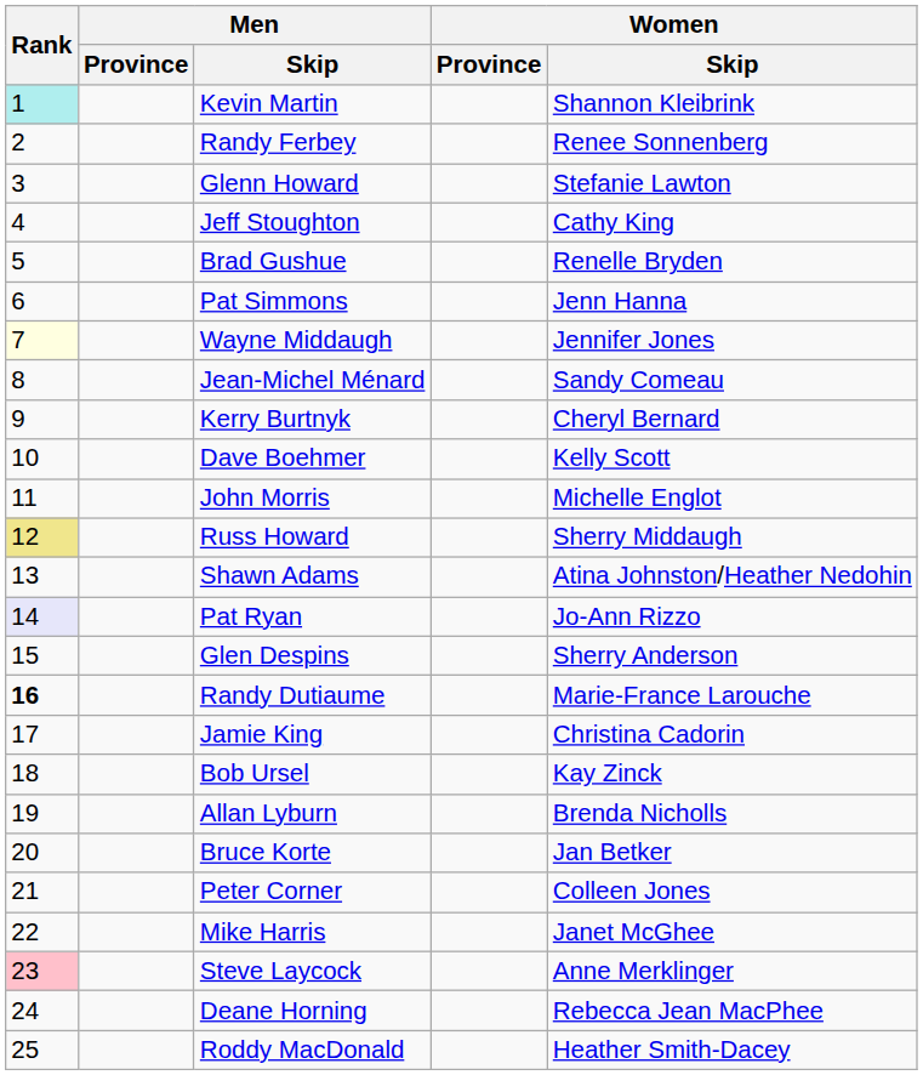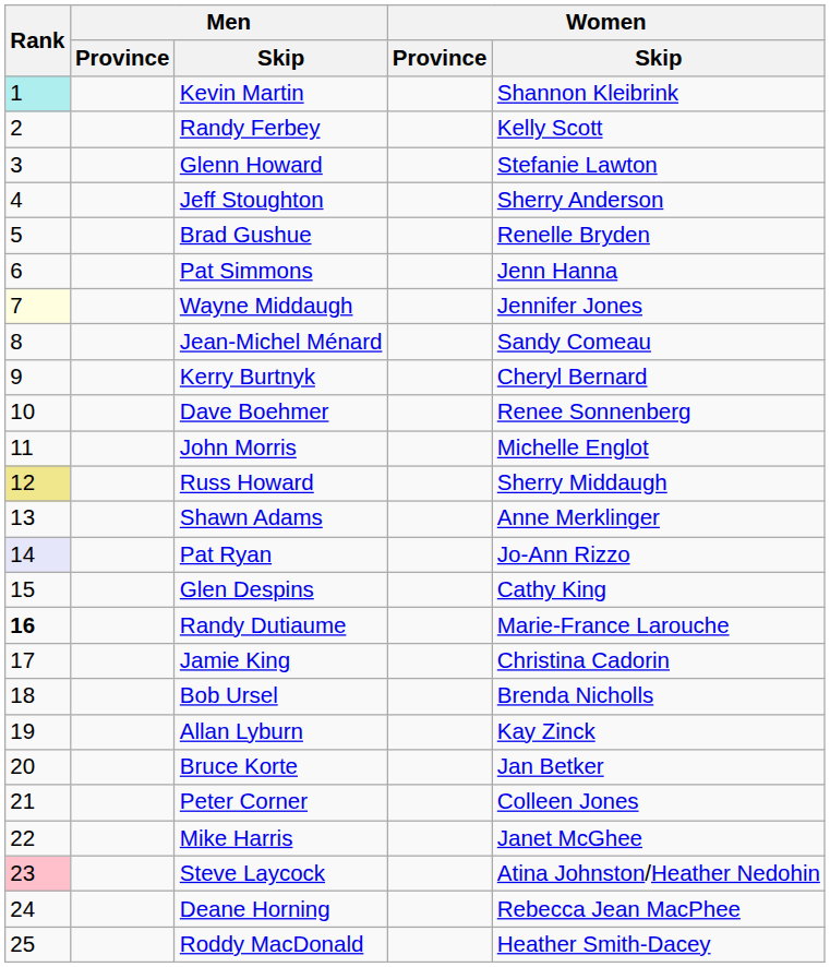 <table class="wikitable">
 <tr>
 <th rowspan="2">Rank</th>
 <th colspan="2">Men</th>
 <th colspan="2">Women</th>
 </tr>
 <tr>
 <th>Province</th>
 <th>Skip</th>
 <th>Province</th>
 <th>Skip</th>
 </tr>
 <tr>
 <td style="background: paleturquoise;">1</td>
 <td></td>
 <td><a href='#'>Kevin Martin</a></td>
 <td></td>
 <td><a href='#'>Shannon Kleibrink</a></td>
 </tr>
 <tr>
 <td>2</td>
 <td></td>
 <td><a href='#'>Randy Ferbey</a></td>
 <td></td>
-<td><a href='#'>Renee Sonnenberg</a></td>
+<td><a href='#'>Kelly Scott</a></td>
 </tr>
 <tr>
 <td>3</td>
 <td></td>
 <td><a href='#'>Glenn Howard</a></td>
 <td></td>
 <td><a href='#'>Stefanie Lawton</a></td>
 </tr>
 <tr>
 <td>4</td>
 <td></td>
 <td><a href='#'>Jeff Stoughton</a></td>
 <td></td>
-<td><a href='#'>Cathy King</a></td>
+<td><a href='#'>Sherry Anderson</a></td>
 </tr>
 <tr>
 <td>5</td>
 <td></td>
 <td><a href='#'>Brad Gushue</a></td>
 <td></td>
 <td><a href='#'>Renelle Bryden</a></td>
 </tr>
 <tr>
 <td>6</td>
 <td></td>
 <td><a href='#'>Pat Simmons</a></td>
 <td></td>
 <td><a href='#'>Jenn Hanna</a></td>
 </tr>
 <tr>
 <td style="background: lightyellow;">7</td>
 <td></td>
 <td><a href='#'>Wayne Middaugh</a></td>
 <td></td>
 <td><a href='#'>Jennifer Jones</a></td>
 </tr>
 <tr>
 <td>8</td>
 <td></td>
 <td><a href='#'>Jean-Michel Ménard</a></td>
 <td></td>
 <td><a href='#'>Sandy Comeau</a></td>
 </tr>
 <tr>
 <td>9</td>
 <td></td>
 <td><a href='#'>Kerry Burtnyk</a></td>
 <td></td>
 <td><a href='#'>Cheryl Bernard</a></td>
 </tr>
 <tr>
 <td>10</td>
 <td></td>
 <td><a href='#'>Dave Boehmer</a></td>
 <td></td>
-<td><a href='#'>Kelly Scott</a></td>
+<td><a href='#'>Renee Sonnenberg</a></td>
 </tr>
 <tr>
 <td>11</td>
 <td></td>
 <td><a href='#'>John Morris</a></td>
 <td></td>
 <td><a href='#'>Michelle Englot</a></td>
 </tr>
 <tr>
 <td style="background: khaki;">12</td>
 <td></td>
 <td><a href='#'>Russ Howard</a></td>
 <td></td>
 <td><a href='#'>Sherry Middaugh</a></td>
 </tr>
 <tr>
 <td>13</td>
 <td></td>
 <td><a href='#'>Shawn Adams</a></td>
 <td></td>
-<td><a href='#'>Atina Johnston</a>/<a href='#'>Heather Nedohin</a></td>
+<td><a href='#'>Anne Merklinger</a></td>
 </tr>
 <tr>
 <td style="background: lavender;">14</td>
 <td></td>
 <td><a href='#'>Pat Ryan</a></td>
 <td></td>
 <td><a href='#'>Jo-Ann Rizzo</a></td>
 </tr>
 <tr>
 <td>15</td>
 <td></td>
 <td><a href='#'>Glen Despins</a></td>
 <td></td>
-<td><a href='#'>Sherry Anderson</a></td>
+<td><a href='#'>Cathy King</a></td>
 </tr>
 <tr>
 <td><strong>16</strong></td>
 <td></td>
 <td><a href='#'>Randy Dutiaume</a></td>
 <td></td>
 <td><a href='#'>Marie-France Larouche</a></td>
 </tr>
 <tr>
 <td>17</td>
 <td></td>
 <td><a href='#'>Jamie King</a></td>
 <td></td>
 <td><a href='#'>Christina Cadorin</a></td>
 </tr>
 <tr>
 <td>18</td>
 <td></td>
 <td><a href='#'>Bob Ursel</a></td>
 <td></td>
-<td><a href='#'>Kay Zinck</a></td>
+<td><a href='#'>Brenda Nicholls</a></td>
 </tr>
 <tr>
 <td>19</td>
 <td></td>
 <td><a href='#'>Allan Lyburn</a></td>
 <td></td>
-<td><a href='#'>Brenda Nicholls</a></td>
+<td><a href='#'>Kay Zinck</a></td>
 </tr>
 <tr>
 <td>20</td>
 <td></td>
 <td><a href='#'>Bruce Korte</a></td>
 <td></td>
 <td><a href='#'>Jan Betker</a></td>
 </tr>
 <tr>
 <td>21</td>
 <td></td>
 <td><a href='#'>Peter Corner</a></td>
 <td></td>
 <td><a href='#'>Colleen Jones</a></td>
 </tr>
 <tr>
 <td>22</td>
 <td></td>
 <td><a href='#'>Mike Harris</a></td>
 <td></td>
 <td><a href='#'>Janet McGhee</a></td>
 </tr>
 <tr>
 <td style="background: pink;">23</td>
 <td></td>
 <td><a href='#'>Steve Laycock</a></td>
 <td></td>
-<td><a href='#'>Anne Merklinger</a></td>
+<td><a href='#'>Atina Johnston</a>/<a href='#'>Heather Nedohin</a></td>
 </tr>
 <tr>
 <td>24</td>
 <td></td>
 <td><a href='#'>Deane Horning</a></td>
 <td></td>
 <td><a href='#'>Rebecca Jean MacPhee</a></td>
 </tr>
 <tr>
 <td>25</td>
 <td></td>
 <td><a href='#'>Roddy MacDonald</a></td>
 <td></td>
 <td><a href='#'>Heather Smith-Dacey</a></td>
 </tr>
 </table>
